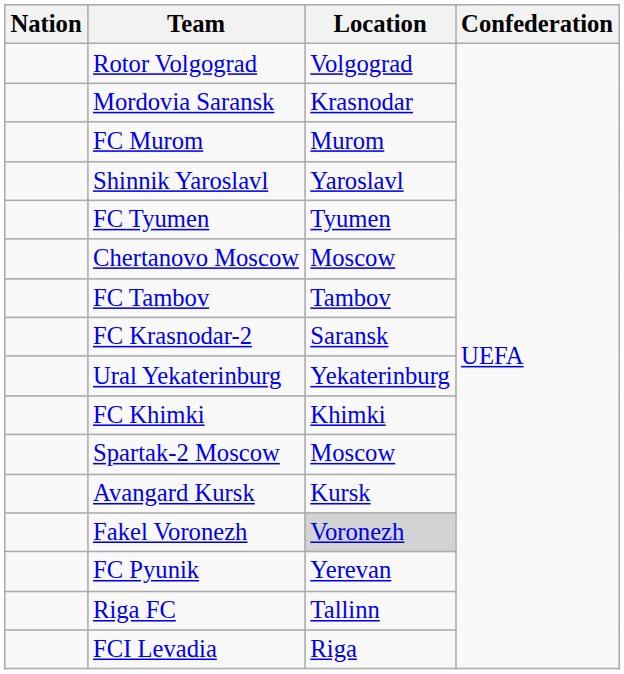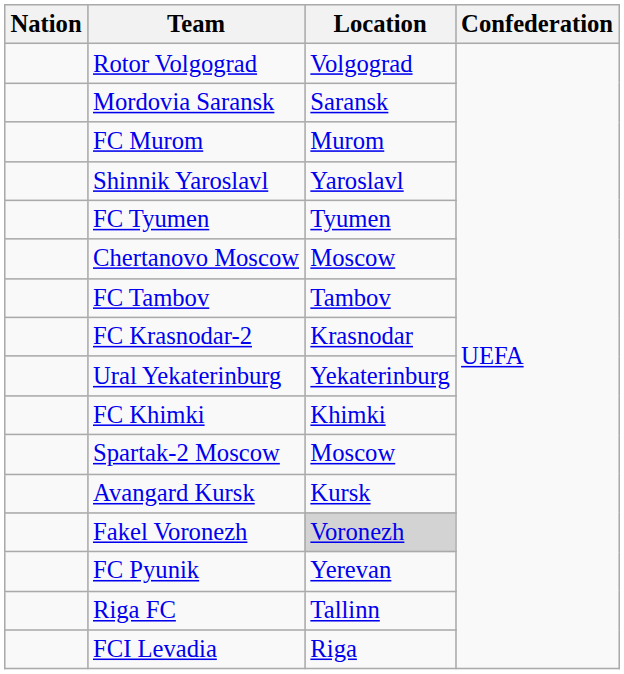 <table class="wikitable sortable">
 <tr>
 <th>Nation</th>
 <th>Team</th>
 <th>Location</th>
 <th>Confederation</th>
 </tr>
 <tr>
 <td></td>
 <td><a href='#'>Rotor Volgograd</a></td>
 <td><a href='#'>Volgograd</a></td>
 <td rowspan=16><a href='#'>UEFA</a></td>
 </tr>
 <tr>
 <td></td>
 <td><a href='#'>Mordovia Saransk</a></td>
-<td><a href='#'>Krasnodar</a></td>
+<td><a href='#'>Saransk</a></td>
 </tr>
 <tr>
 <td></td>
 <td><a href='#'>FC Murom</a></td>
 <td><a href='#'>Murom</a></td>
 </tr>
 <tr>
 <td></td>
 <td><a href='#'>Shinnik Yaroslavl</a></td>
 <td><a href='#'>Yaroslavl</a></td>
 </tr>
 <tr>
 <td></td>
 <td><a href='#'>FC Tyumen</a></td>
 <td><a href='#'>Tyumen</a></td>
 </tr>
 <tr>
 <td></td>
 <td><a href='#'>Chertanovo Moscow</a></td>
 <td><a href='#'>Moscow</a></td>
 </tr>
 <tr>
 <td></td>
 <td><a href='#'>FC Tambov</a></td>
 <td><a href='#'>Tambov</a></td>
 </tr>
 <tr>
 <td></td>
 <td><a href='#'>FC Krasnodar-2</a></td>
-<td><a href='#'>Saransk</a></td>
+<td><a href='#'>Krasnodar</a></td>
 </tr>
 <tr>
 <td></td>
 <td><a href='#'>Ural Yekaterinburg</a></td>
 <td><a href='#'>Yekaterinburg</a></td>
 </tr>
 <tr>
 <td></td>
 <td><a href='#'>FC Khimki</a></td>
 <td><a href='#'>Khimki</a></td>
 </tr>
 <tr>
 <td></td>
 <td><a href='#'>Spartak-2 Moscow</a></td>
 <td><a href='#'>Moscow</a></td>
 </tr>
 <tr>
 <td></td>
 <td><a href='#'>Avangard Kursk</a></td>
 <td><a href='#'>Kursk</a></td>
 </tr>
 <tr>
 <td></td>
 <td><a href='#'>Fakel Voronezh</a></td>
 <td style="background: lightgrey;"><a href='#'>Voronezh</a></td>
 </tr>
 <tr>
 <td></td>
 <td><a href='#'>FC Pyunik</a></td>
 <td><a href='#'>Yerevan</a></td>
 </tr>
 <tr>
 <td></td>
 <td><a href='#'>Riga FC</a></td>
 <td><a href='#'>Tallinn</a></td>
 </tr>
 <tr>
 <td></td>
 <td><a href='#'>FCI Levadia</a></td>
 <td><a href='#'>Riga</a></td>
 </tr>
 </table>
